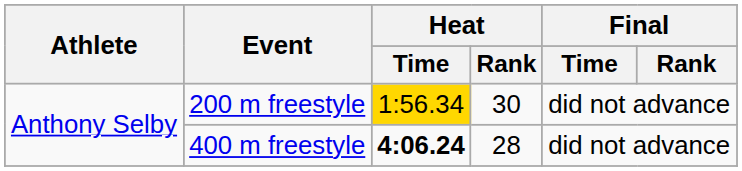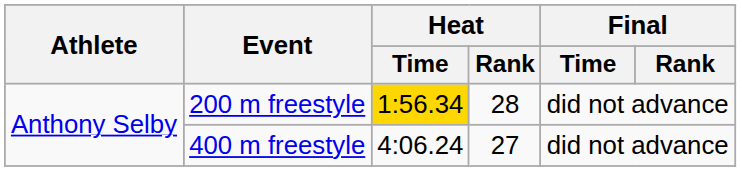 <table class=wikitable style="font-size:90%">
 <tr>
 <th rowspan=2>Athlete</th>
 <th rowspan=2>Event</th>
 <th colspan="2">Heat</th>
 <th colspan="2">Final</th>
 </tr>
 <tr style="font-size:95%">
 <th>Time</th>
 <th>Rank</th>
 <th>Time</th>
 <th>Rank</th>
 </tr>
 <tr align=center>
 <td align=left rowspan=2><a href='#'>Anthony Selby</a></td>
 <td align=left><a href='#'>200 m freestyle</a></td>
 <td style="background: gold;">1:56.34</td>
-<td>30</td>
+<td>28</td>
 <td colspan=2>did not advance</td>
 </tr>
 <tr align=center>
 <td align=left><a href='#'>400 m freestyle</a></td>
-<td><strong>4:06.24</strong></td>
-<td>28</td>
+<td>4:06.24</td>
+<td>27</td>
 <td colspan=2>did not advance</td>
 </tr>
 </table>
